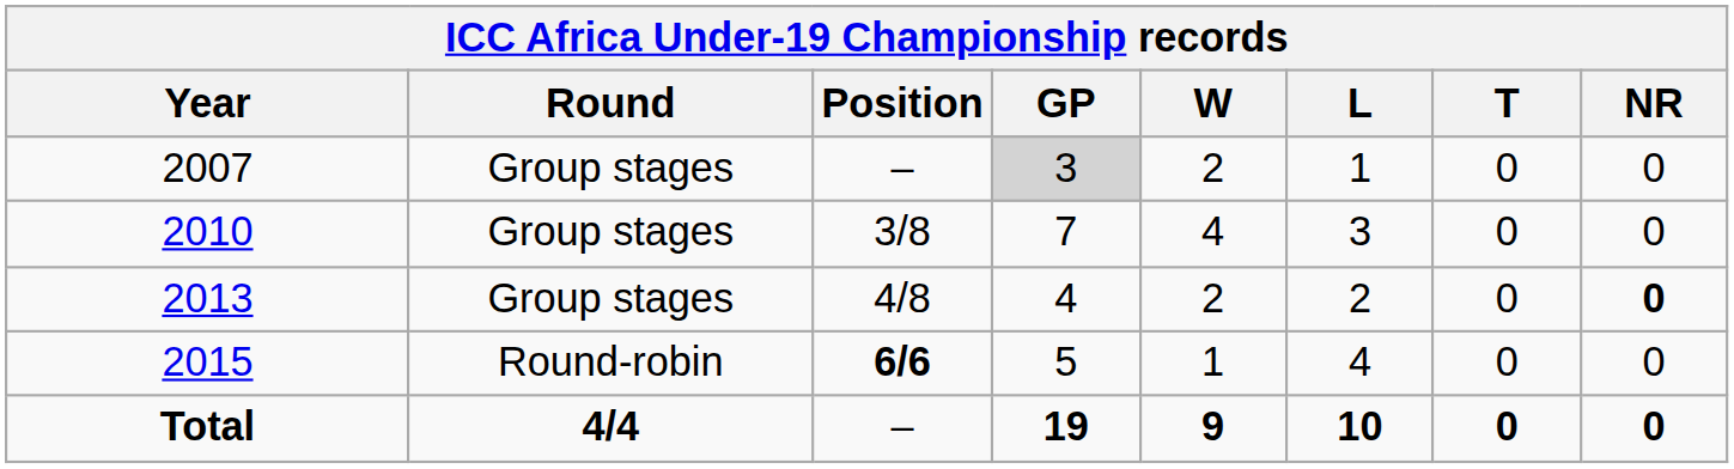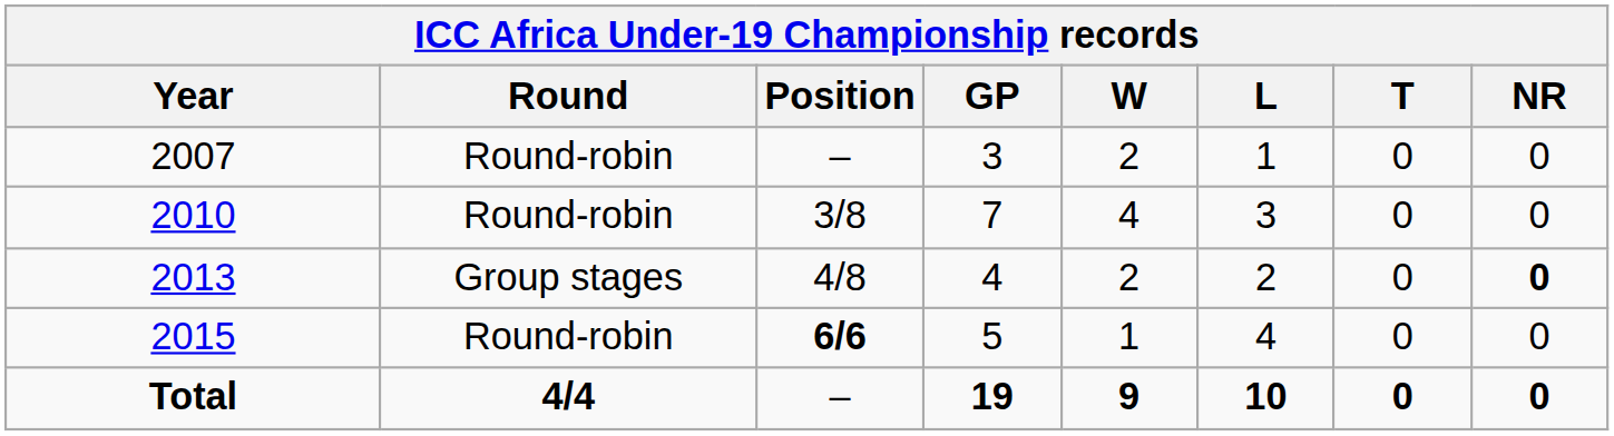 <table class="wikitable" style="text-align: center; width=900px;">
 <tr>
 <th colspan=9><a href='#'>ICC Africa Under-19 Championship</a> records</th>
 </tr>
 <tr>
 <th width=150>Year</th>
 <th width=150>Round</th>
 <th width=50>Position</th>
 <th width=50>GP</th>
 <th width=50>W</th>
 <th width=50>L</th>
 <th width=50>T</th>
 <th width=50>NR</th>
 </tr>
 <tr>
 <td> 2007</td>
-<td>Group stages</td>
+<td>Round-robin</td>
 <td>–</td>
-<td style="background: lightgrey;">3</td>
+<td>3</td>
 <td>2</td>
 <td>1</td>
 <td>0</td>
 <td>0</td>
 </tr>
 <tr>
 <td> <a href='#'>2010</a></td>
-<td>Group stages</td>
+<td>Round-robin</td>
 <td>3/8</td>
 <td>7</td>
 <td>4</td>
 <td>3</td>
 <td>0</td>
 <td>0</td>
 </tr>
 <tr>
 <td> <a href='#'>2013</a></td>
 <td>Group stages</td>
 <td>4/8</td>
 <td>4</td>
 <td>2</td>
 <td>2</td>
 <td>0</td>
 <td><strong>0</strong></td>
 </tr>
 <tr>
 <td> <a href='#'>2015</a></td>
 <td>Round-robin</td>
 <td><strong>6/6</strong></td>
 <td>5</td>
 <td>1</td>
 <td>4</td>
 <td>0</td>
 <td>0</td>
 </tr>
 <tr>
 <td><strong>Total</strong></td>
 <td><strong>4/4</strong></td>
 <td>–</td>
 <td><strong>19</strong></td>
 <td><strong>9</strong></td>
 <td><strong>10</strong></td>
 <td><strong>0</strong></td>
 <td><strong>0</strong></td>
 </tr>
 </table>
